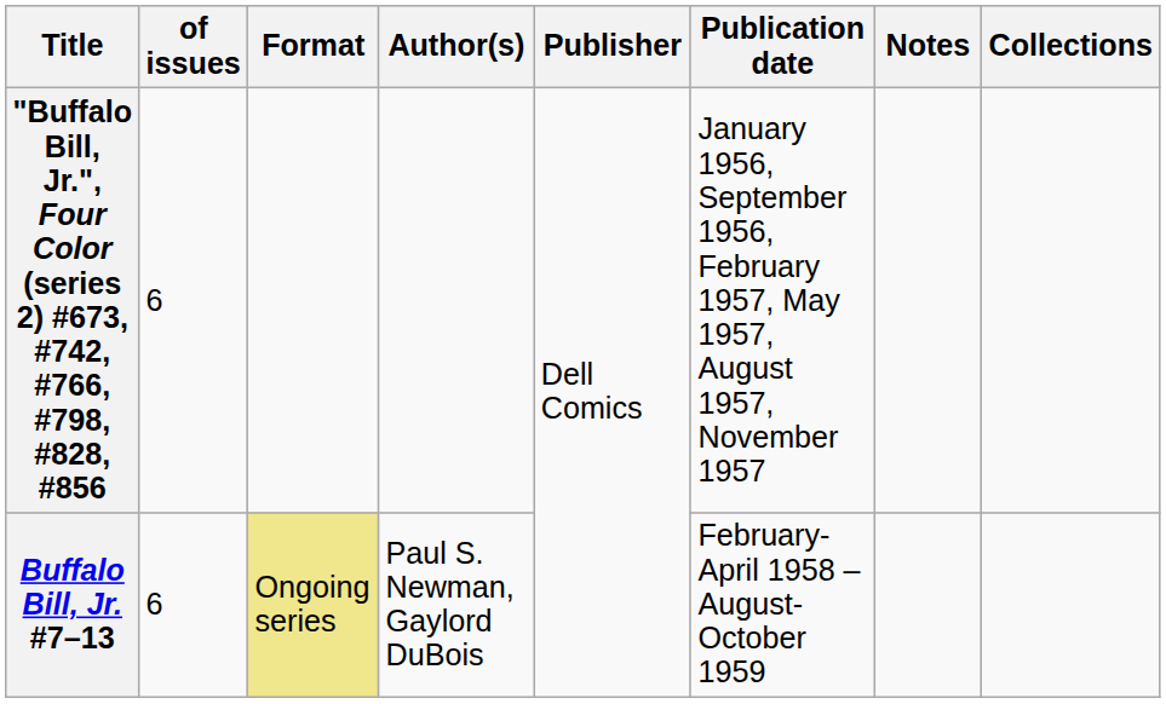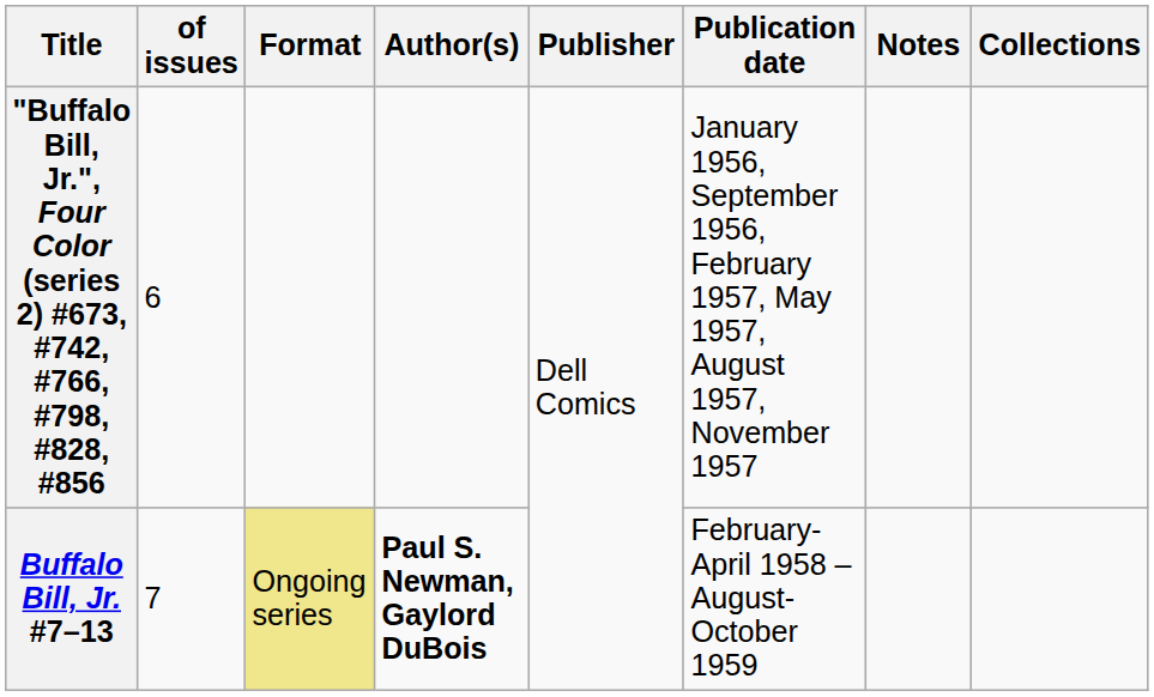 <table class="wikitable">
 <tr>
 <th>Title</th>
 <th style="width:40pt"> of issues</th>
 <th style="width:75pt">Format</th>
 <th style="width:125pt">Author(s)</th>
 <th style="width:125pt">Publisher</th>
 <th style="width:150pt">Publication date</th>
 <th style="width:175pt">Notes</th>
 <th>Collections</th>
 </tr>
 <tr>
 <th>"Buffalo Bill, Jr.", <em>Four Color</em> (series 2) #673, #742, #766, #798, #828, #856</th>
 <td>6</td>
 <td></td>
 <td></td>
 <td rowspan="2">Dell Comics</td>
 <td>January 1956, September 1956, February 1957, May 1957, August 1957, November 1957</td>
 <td></td>
 <td></td>
 </tr>
 <tr>
 <th><em><a href='#'>Buffalo Bill, Jr.</a></em> #7–13</th>
-<td>6</td>
+<td>7</td>
 <td style="background: khaki;">Ongoing series</td>
-<td>Paul S. Newman, Gaylord DuBois</td>
+<td><strong>Paul S. Newman, Gaylord DuBois</strong></td>
 <td>February-April 1958 – August-October 1959</td>
 <td></td>
 <td></td>
 </tr>
 </table>
